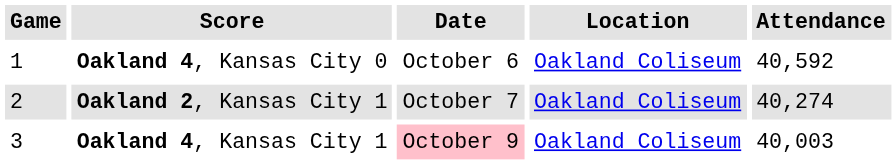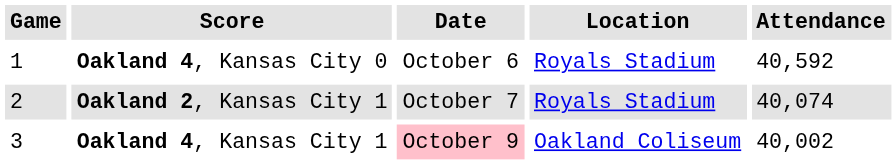 <table border="0" cellspacing="3" cellpadding="3">
 <tr style="background: #e3e3e3;">
 <th>Game</th>
 <th>Score</th>
 <th>Date</th>
 <th>Location</th>
 <th>Attendance</th>
 </tr>
 <tr>
 <td>1</td>
 <td><strong>Oakland 4</strong>, Kansas City 0</td>
 <td>October 6</td>
-<td><a href='#'>Oakland Coliseum</a></td>
+<td><a href='#'>Royals Stadium</a></td>
 <td>40,592</td>
 </tr>
 <tr style="background: #e3e3e3;">
 <td>2</td>
 <td><strong>Oakland 2</strong>, Kansas City 1</td>
 <td>October 7</td>
-<td><a href='#'>Oakland Coliseum</a></td>
-<td>40,274</td>
+<td><a href='#'>Royals Stadium</a></td>
+<td>40,074</td>
 </tr>
 <tr>
 <td>3</td>
 <td><strong>Oakland 4</strong>, Kansas City 1</td>
 <td style="background: pink;">October 9</td>
 <td><a href='#'>Oakland Coliseum</a></td>
-<td>40,003</td>
+<td>40,002</td>
 </tr>
 </table>
